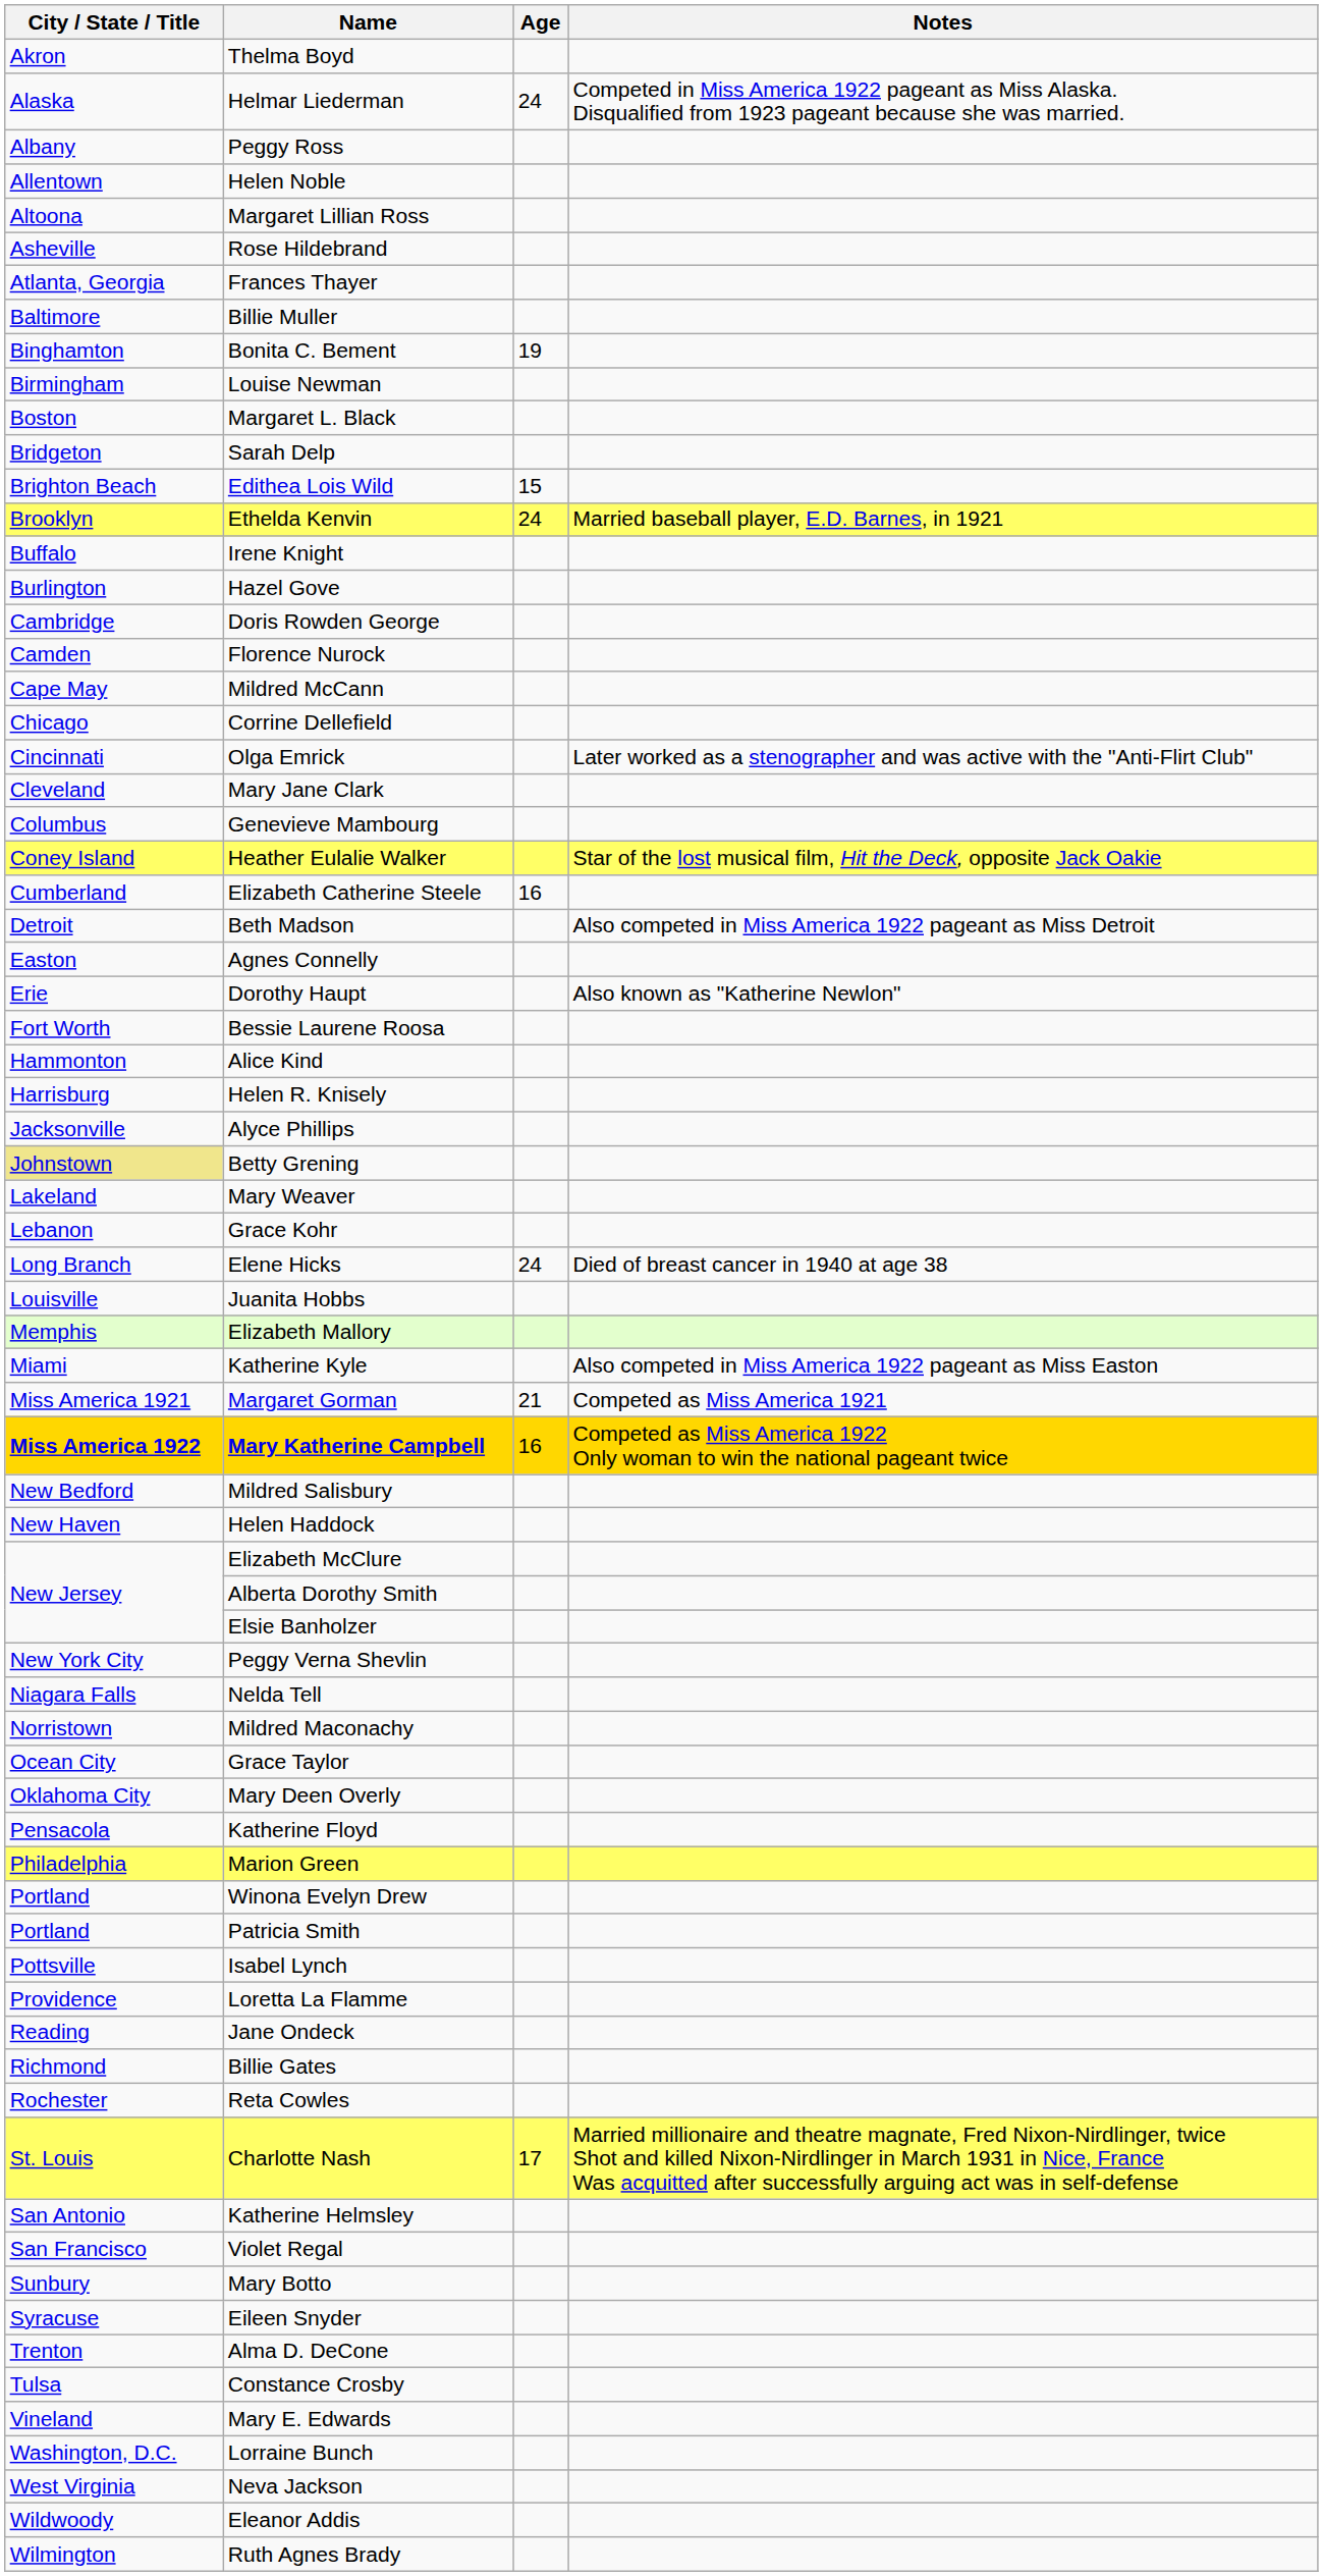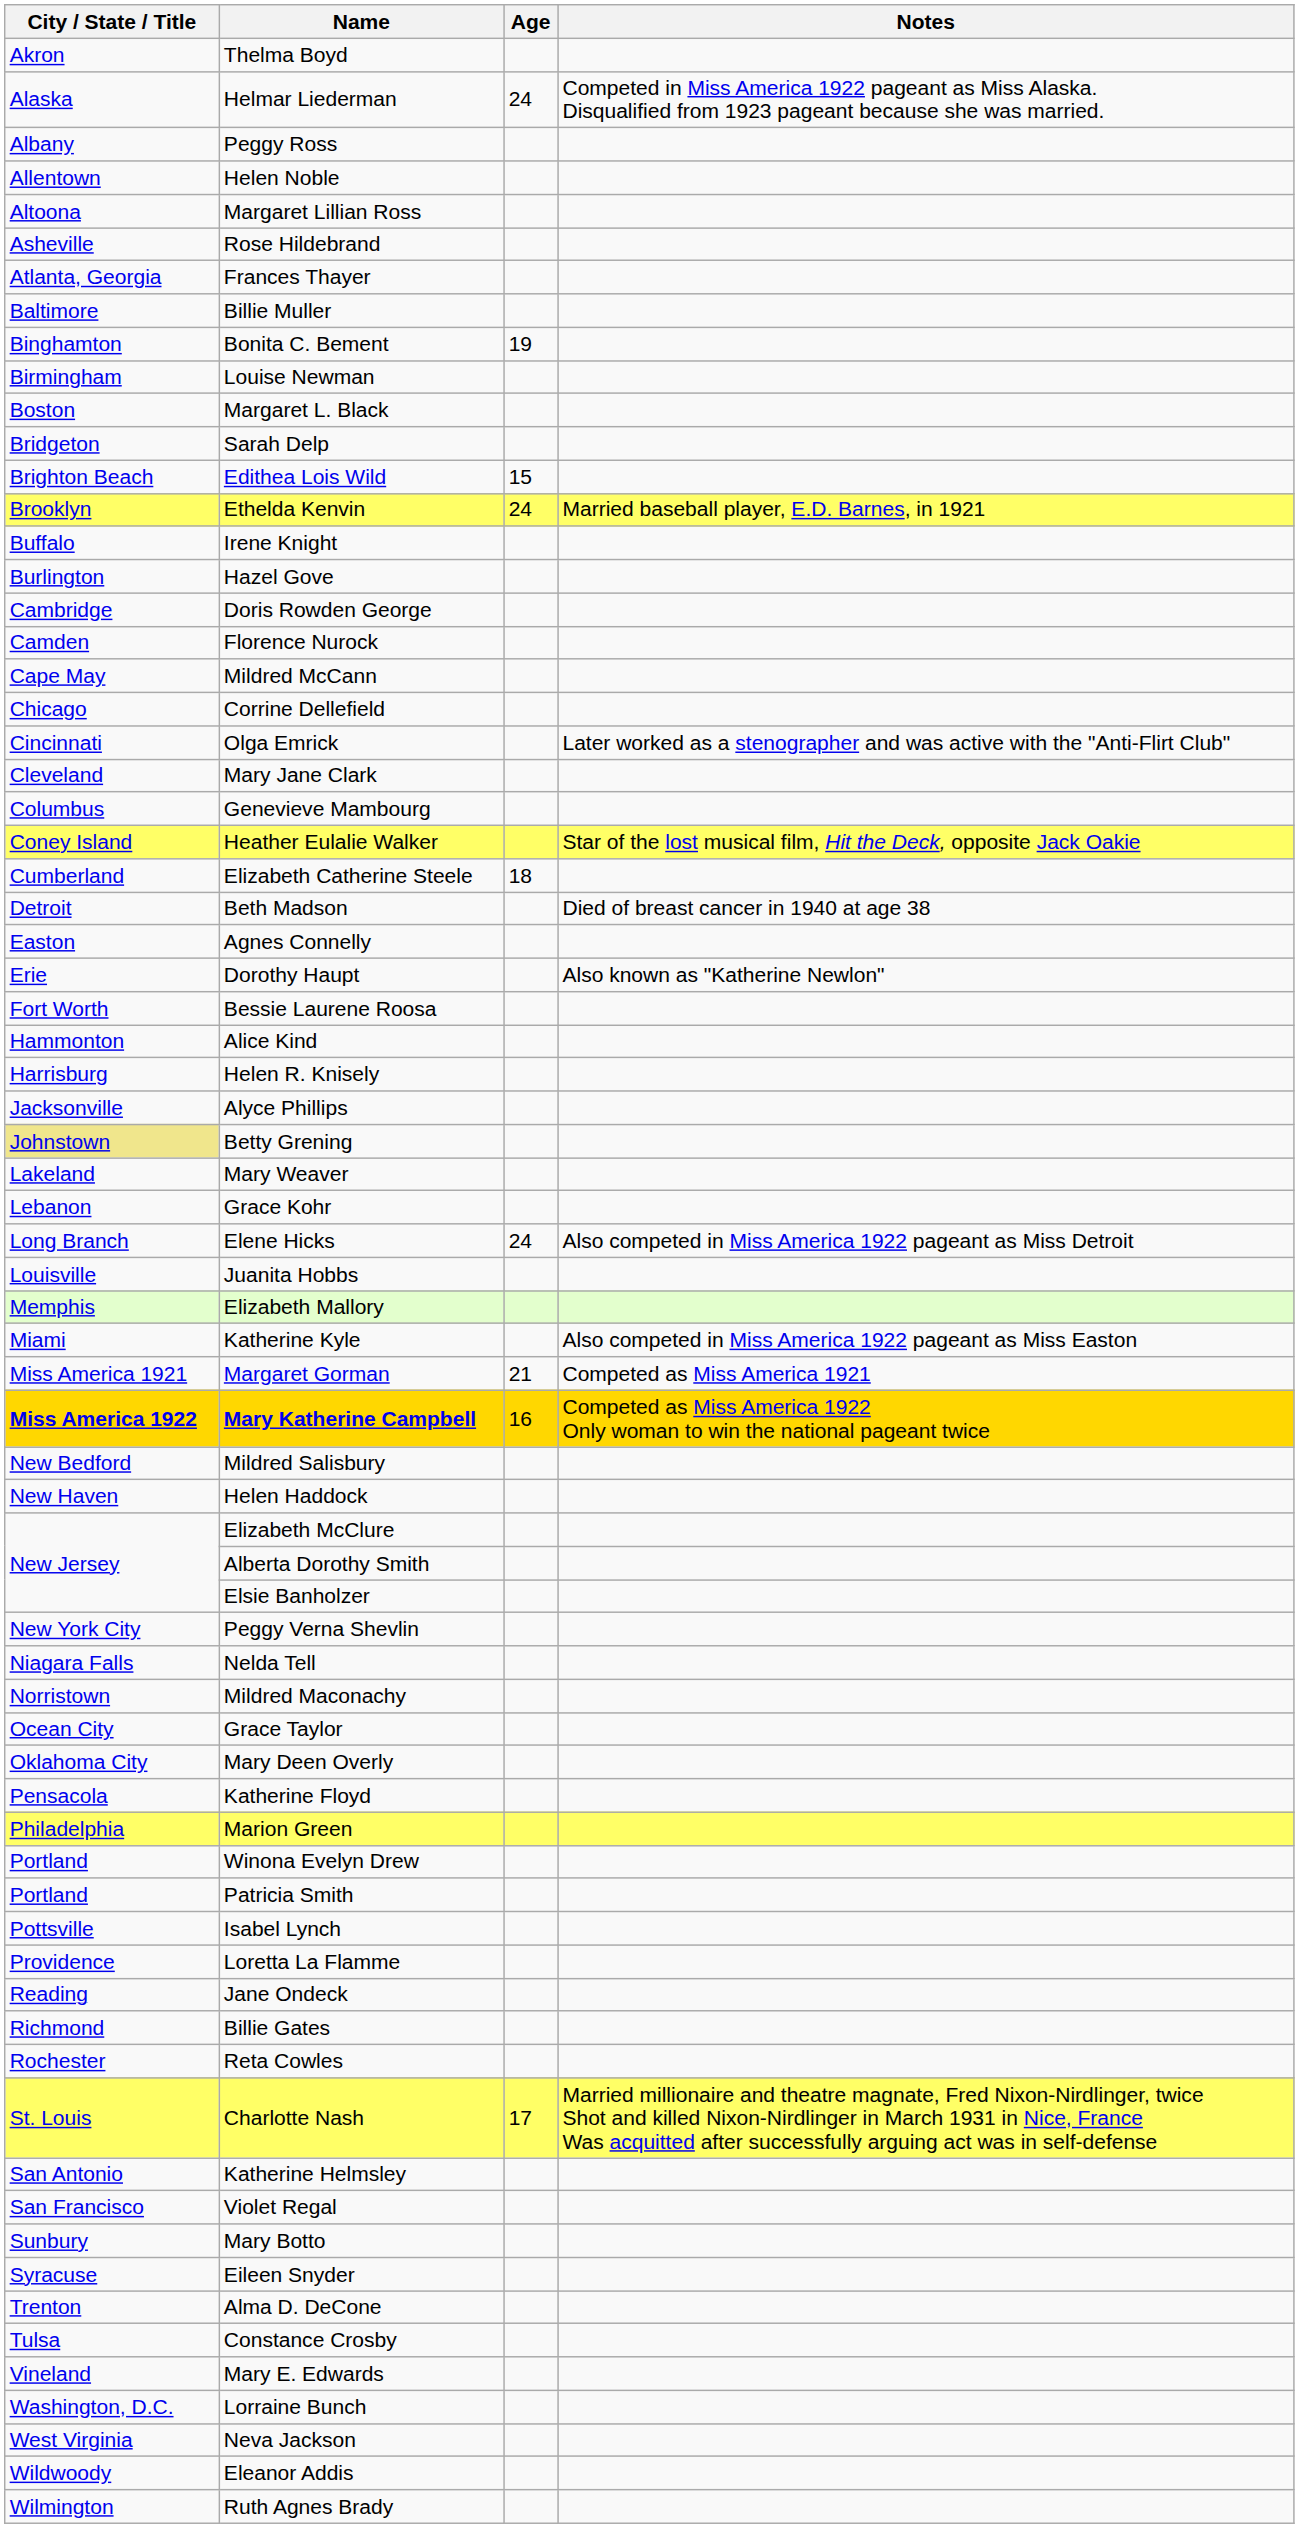 <table class="wikitable" style="width:100%; font-size:90%;">
 <tr>
 <th>City / State / Title</th>
 <th>Name</th>
 <th>Age</th>
 <th>Notes</th>
 </tr>
 <tr>
 <td><a href='#'>Akron</a></td>
 <td>Thelma Boyd</td>
 <td></td>
 <td></td>
 </tr>
 <tr>
 <td> <a href='#'>Alaska</a></td>
 <td>Helmar Liederman</td>
 <td>24</td>
 <td>Competed in <a href='#'>Miss America 1922</a> pageant as Miss Alaska.<br>Disqualified from 1923 pageant because she was married.</td>
 </tr>
 <tr>
 <td> <a href='#'>Albany</a></td>
 <td>Peggy Ross</td>
 <td></td>
 <td></td>
 </tr>
 <tr>
 <td><a href='#'>Allentown</a></td>
 <td>Helen Noble</td>
 <td></td>
 <td></td>
 </tr>
 <tr>
 <td><a href='#'>Altoona</a></td>
 <td>Margaret Lillian Ross</td>
 <td></td>
 <td></td>
 </tr>
 <tr>
 <td><a href='#'>Asheville</a></td>
 <td>Rose Hildebrand</td>
 <td></td>
 <td></td>
 </tr>
 <tr>
 <td> <a href='#'>Atlanta, Georgia</a></td>
 <td>Frances Thayer</td>
 <td></td>
 <td></td>
 </tr>
 <tr>
 <td> <a href='#'>Baltimore</a></td>
 <td>Billie Muller</td>
 <td></td>
 <td></td>
 </tr>
 <tr>
 <td><a href='#'>Binghamton</a></td>
 <td>Bonita C. Bement</td>
 <td>19</td>
 <td></td>
 </tr>
 <tr>
 <td><a href='#'>Birmingham</a></td>
 <td>Louise Newman</td>
 <td></td>
 <td></td>
 </tr>
 <tr>
 <td> <a href='#'>Boston</a></td>
 <td>Margaret L. Black</td>
 <td></td>
 <td></td>
 </tr>
 <tr>
 <td><a href='#'>Bridgeton</a></td>
 <td>Sarah Delp</td>
 <td></td>
 <td></td>
 </tr>
 <tr>
 <td><a href='#'>Brighton Beach</a></td>
 <td><a href='#'>Edithea Lois Wild</a></td>
 <td>15</td>
 <td></td>
 </tr>
 <tr style="background-color:#FFFF66;">
 <td> <a href='#'>Brooklyn</a></td>
 <td>Ethelda Kenvin</td>
 <td>24</td>
 <td>Married baseball player, <a href='#'>E.D. Barnes</a>, in 1921</td>
 </tr>
 <tr>
 <td> <a href='#'>Buffalo</a></td>
 <td>Irene Knight</td>
 <td></td>
 <td></td>
 </tr>
 <tr>
 <td><a href='#'>Burlington</a></td>
 <td>Hazel Gove</td>
 <td></td>
 <td></td>
 </tr>
 <tr>
 <td> <a href='#'>Cambridge</a></td>
 <td>Doris Rowden George</td>
 <td></td>
 <td></td>
 </tr>
 <tr>
 <td><a href='#'>Camden</a></td>
 <td>Florence Nurock</td>
 <td></td>
 <td></td>
 </tr>
 <tr>
 <td><a href='#'>Cape May</a></td>
 <td>Mildred McCann</td>
 <td></td>
 <td></td>
 </tr>
 <tr>
 <td> <a href='#'>Chicago</a></td>
 <td>Corrine Dellefield</td>
 <td></td>
 <td></td>
 </tr>
 <tr>
 <td> <a href='#'>Cincinnati</a></td>
 <td>Olga Emrick</td>
 <td></td>
 <td>Later worked as a <a href='#'>stenographer</a> and was active with the "Anti-Flirt Club"</td>
 </tr>
 <tr>
 <td> <a href='#'>Cleveland</a></td>
 <td>Mary Jane Clark</td>
 <td></td>
 <td></td>
 </tr>
 <tr>
 <td><a href='#'>Columbus</a></td>
 <td>Genevieve Mambourg</td>
 <td></td>
 <td></td>
 </tr>
 <tr style="background-color:#FFFF66;">
 <td><a href='#'>Coney Island</a></td>
 <td>Heather Eulalie Walker</td>
 <td></td>
 <td>Star of the <a href='#'>lost</a> musical film, <em><a href='#'>Hit the Deck</a>,</em> opposite <a href='#'>Jack Oakie</a></td>
 </tr>
 <tr>
 <td><a href='#'>Cumberland</a></td>
 <td>Elizabeth Catherine Steele</td>
-<td>16</td>
+<td>18</td>
 <td></td>
 </tr>
 <tr>
 <td><a href='#'>Detroit</a></td>
 <td>Beth Madson</td>
 <td></td>
-<td>Also competed in <a href='#'>Miss America 1922</a> pageant as Miss Detroit</td>
+<td>Died of breast cancer in 1940 at age 38</td>
 </tr>
 <tr>
 <td><a href='#'>Easton</a></td>
 <td>Agnes Connelly</td>
 <td></td>
 <td></td>
 </tr>
 <tr>
 <td> <a href='#'>Erie</a></td>
 <td>Dorothy Haupt</td>
 <td></td>
 <td>Also known as "Katherine Newlon"</td>
 </tr>
 <tr>
 <td><a href='#'>Fort Worth</a></td>
 <td>Bessie Laurene Roosa</td>
 <td></td>
 <td></td>
 </tr>
 <tr>
 <td><a href='#'>Hammonton</a></td>
 <td>Alice Kind</td>
 <td></td>
 <td></td>
 </tr>
 <tr>
 <td><a href='#'>Harrisburg</a></td>
 <td>Helen R. Knisely</td>
 <td></td>
 <td></td>
 </tr>
 <tr>
 <td><a href='#'>Jacksonville</a></td>
 <td>Alyce Phillips</td>
 <td></td>
 <td></td>
 </tr>
 <tr>
 <td style="background: khaki;"><a href='#'>Johnstown</a></td>
 <td>Betty Grening</td>
 <td></td>
 <td></td>
 </tr>
 <tr>
 <td><a href='#'>Lakeland</a></td>
 <td>Mary Weaver</td>
 <td></td>
 <td></td>
 </tr>
 <tr>
 <td><a href='#'>Lebanon</a></td>
 <td>Grace Kohr</td>
 <td></td>
 <td></td>
 </tr>
 <tr>
 <td><a href='#'>Long Branch</a></td>
 <td>Elene Hicks</td>
 <td>24</td>
-<td>Died of breast cancer in 1940 at age 38</td>
+<td>Also competed in <a href='#'>Miss America 1922</a> pageant as Miss Detroit</td>
 </tr>
 <tr>
 <td><a href='#'>Louisville</a></td>
 <td>Juanita Hobbs</td>
 <td></td>
 <td></td>
 </tr>
 <tr style="background-color:#e3ffcd;">
 <td><a href='#'>Memphis</a></td>
 <td>Elizabeth Mallory</td>
 <td></td>
 <td></td>
 </tr>
 <tr>
 <td><a href='#'>Miami</a></td>
 <td>Katherine Kyle</td>
 <td></td>
 <td>Also competed in <a href='#'>Miss America 1922</a> pageant as Miss Easton</td>
 </tr>
 <tr>
 <td><a href='#'>Miss America 1921</a></td>
 <td><a href='#'>Margaret Gorman</a></td>
 <td>21</td>
 <td>Competed as <a href='#'>Miss America 1921</a></td>
 </tr>
 <tr style="background-color:gold;">
 <td><strong><a href='#'>Miss America 1922</a></strong></td>
 <td><strong><a href='#'>Mary Katherine Campbell</a></strong></td>
 <td>16</td>
 <td>Competed as <a href='#'>Miss America 1922</a><br>Only woman to win the national pageant twice</td>
 </tr>
 <tr>
 <td><a href='#'>New Bedford</a></td>
 <td>Mildred Salisbury</td>
 <td></td>
 <td></td>
 </tr>
 <tr>
 <td><a href='#'>New Haven</a></td>
 <td>Helen Haddock</td>
 <td></td>
 <td></td>
 </tr>
 <tr>
 <td rowspan="3"> <a href='#'>New Jersey</a></td>
 <td>Elizabeth McClure</td>
 <td></td>
 <td></td>
 </tr>
 <tr>
 <td>Alberta Dorothy Smith</td>
 <td></td>
 <td></td>
 </tr>
 <tr>
 <td>Elsie Banholzer</td>
 <td></td>
 <td></td>
 </tr>
 <tr>
 <td> <a href='#'>New York City</a></td>
 <td>Peggy Verna Shevlin</td>
 <td></td>
 <td></td>
 </tr>
 <tr>
 <td><a href='#'>Niagara Falls</a></td>
 <td>Nelda Tell</td>
 <td></td>
 <td></td>
 </tr>
 <tr>
 <td><a href='#'>Norristown</a></td>
 <td>Mildred Maconachy</td>
 <td></td>
 <td></td>
 </tr>
 <tr>
 <td><a href='#'>Ocean City</a></td>
 <td>Grace Taylor</td>
 <td></td>
 <td></td>
 </tr>
 <tr>
 <td><a href='#'>Oklahoma City</a></td>
 <td>Mary Deen Overly</td>
 <td></td>
 <td></td>
 </tr>
 <tr>
 <td><a href='#'>Pensacola</a></td>
 <td>Katherine Floyd</td>
 <td></td>
 <td></td>
 </tr>
 <tr style="background-color:#FFFF66;">
 <td> <a href='#'>Philadelphia</a></td>
 <td>Marion Green</td>
 <td></td>
 <td></td>
 </tr>
 <tr>
 <td><a href='#'>Portland</a></td>
 <td>Winona Evelyn Drew</td>
 <td></td>
 <td></td>
 </tr>
 <tr>
 <td><a href='#'>Portland</a></td>
 <td>Patricia Smith</td>
 <td></td>
 <td></td>
 </tr>
 <tr>
 <td><a href='#'>Pottsville</a></td>
 <td>Isabel Lynch</td>
 <td></td>
 <td></td>
 </tr>
 <tr>
 <td> <a href='#'>Providence</a></td>
 <td>Loretta La Flamme</td>
 <td></td>
 <td></td>
 </tr>
 <tr>
 <td><a href='#'>Reading</a></td>
 <td>Jane Ondeck</td>
 <td></td>
 <td></td>
 </tr>
 <tr>
 <td><a href='#'>Richmond</a></td>
 <td>Billie Gates</td>
 <td></td>
 <td></td>
 </tr>
 <tr>
 <td><a href='#'>Rochester</a></td>
 <td>Reta Cowles</td>
 <td></td>
 <td></td>
 </tr>
 <tr style="background-color:#FFFF66;">
 <td><a href='#'>St. Louis</a></td>
 <td>Charlotte Nash</td>
 <td>17</td>
 <td>Married millionaire and theatre magnate, Fred Nixon-Nirdlinger, twice<br>Shot and killed Nixon-Nirdlinger in March 1931 in <a href='#'>Nice, France</a><br>Was <a href='#'>acquitted</a> after successfully arguing act was in self-defense</td>
 </tr>
 <tr>
 <td><a href='#'>San Antonio</a></td>
 <td>Katherine Helmsley</td>
 <td></td>
 <td></td>
 </tr>
 <tr>
 <td> <a href='#'>San Francisco</a></td>
 <td>Violet Regal</td>
 <td></td>
 <td></td>
 </tr>
 <tr>
 <td><a href='#'>Sunbury</a></td>
 <td>Mary Botto</td>
 <td></td>
 <td></td>
 </tr>
 <tr>
 <td><a href='#'>Syracuse</a></td>
 <td>Eileen Snyder</td>
 <td></td>
 <td></td>
 </tr>
 <tr>
 <td><a href='#'>Trenton</a></td>
 <td>Alma D. DeCone</td>
 <td></td>
 <td></td>
 </tr>
 <tr>
 <td> <a href='#'>Tulsa</a></td>
 <td>Constance Crosby</td>
 <td></td>
 <td></td>
 </tr>
 <tr>
 <td><a href='#'>Vineland</a></td>
 <td>Mary E. Edwards</td>
 <td></td>
 <td></td>
 </tr>
 <tr>
 <td><a href='#'>Washington, D.C.</a></td>
 <td>Lorraine Bunch</td>
 <td></td>
 <td></td>
 </tr>
 <tr>
 <td> <a href='#'>West Virginia</a></td>
 <td>Neva Jackson</td>
 <td></td>
 <td></td>
 </tr>
 <tr>
 <td><a href='#'>Wildwoody</a></td>
 <td>Eleanor Addis</td>
 <td></td>
 <td></td>
 </tr>
 <tr>
 <td><a href='#'>Wilmington</a></td>
 <td>Ruth Agnes Brady</td>
 <td></td>
 <td></td>
 </tr>
 </table>
